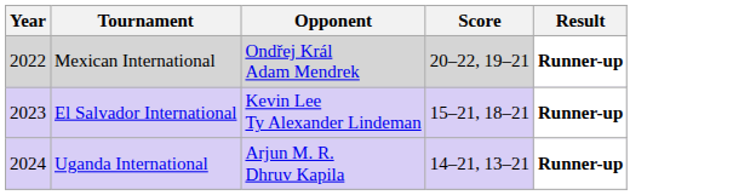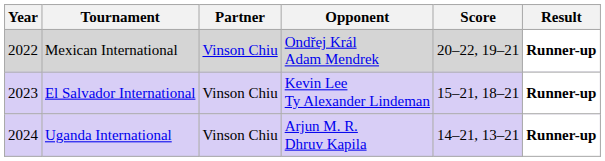 <table class="sortable wikitable" style="font-size: 90%;">
 <tr>
 <th>Year</th>
 <th>Tournament</th>
+<th>Partner</th>
 <th>Opponent</th>
 <th>Score</th>
 <th>Result</th>
 </tr>
 <tr style="background:#D5D5D5">
 <td align="center">2022</td>
 <td align="left">Mexican International</td>
+<td align="left"> <a href='#'>Vinson Chiu</a></td>
 <td align="left"> <a href='#'>Ondřej Král</a><br> <a href='#'>Adam Mendrek</a></td>
 <td align="left">20–22, 19–21</td>
 <td style="text-align:left; background:white"> <strong>Runner-up</strong></td>
 </tr>
 <tr style="background:#D8CEF6">
 <td align="center">2023</td>
 <td align="left"><a href='#'>El Salvador International</a></td>
+<td align="left"> Vinson Chiu</td>
 <td align="left"> <a href='#'>Kevin Lee</a><br> <a href='#'>Ty Alexander Lindeman</a></td>
 <td align="left">15–21, 18–21</td>
 <td style="text-align:left; background:white"> <strong>Runner-up</strong></td>
 </tr>
 <tr style="background:#D8CEF6">
 <td align="center">2024</td>
 <td align="left"><a href='#'>Uganda International</a></td>
+<td align="left"> Vinson Chiu</td>
 <td align="left"> <a href='#'>Arjun M. R.</a><br> <a href='#'>Dhruv Kapila</a></td>
 <td align="left">14–21, 13–21</td>
 <td style="text-align:left; background:white"> <strong>Runner-up</strong></td>
 </tr>
 </table>
